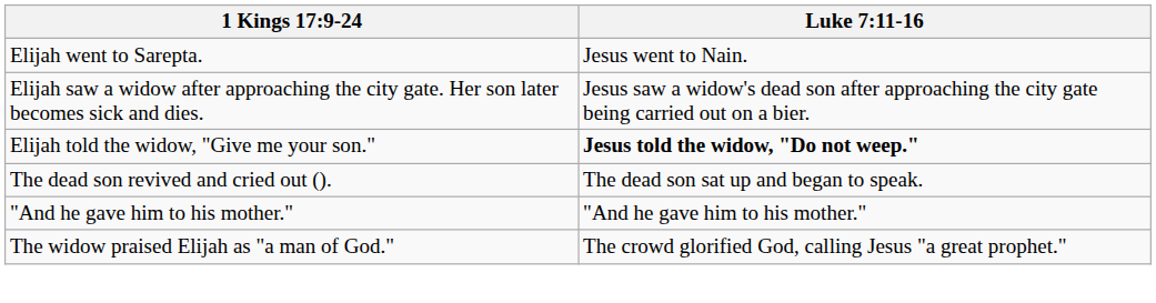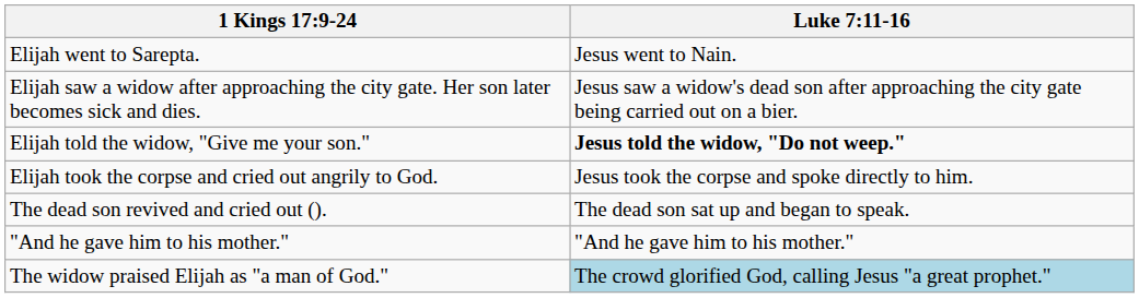 <table class="wikitable">
 <tr>
 <th>1 Kings 17:9-24</th>
 <th>Luke 7:11-16</th>
 </tr>
 <tr>
 <td>Elijah went to Sarepta.</td>
 <td>Jesus went to Nain.</td>
 </tr>
 <tr>
 <td>Elijah saw a widow after approaching the city gate. Her son later becomes sick and dies.</td>
 <td>Jesus saw a widow's dead son after approaching the city gate being carried out on a bier.</td>
 </tr>
 <tr>
 <td>Elijah told the widow, "Give me your son."</td>
 <td><strong>Jesus told the widow, "Do not weep."</strong></td>
 </tr>
 <tr>
+<td>Elijah took the corpse and cried out angrily to God.</td>
+<td>Jesus took the corpse and spoke directly to him.</td>
+</tr>
+<tr>
 <td>The dead son revived and cried out ().</td>
 <td>The dead son sat up and began to speak.</td>
 </tr>
 <tr>
 <td>"And he gave him to his mother."</td>
 <td>"And he gave him to his mother."</td>
 </tr>
 <tr>
 <td>The widow praised Elijah as "a man of God."</td>
-<td>The crowd glorified God, calling Jesus "a great prophet."</td>
+<td style="background: lightblue;">The crowd glorified God, calling Jesus "a great prophet."</td>
 </tr>
 </table>
